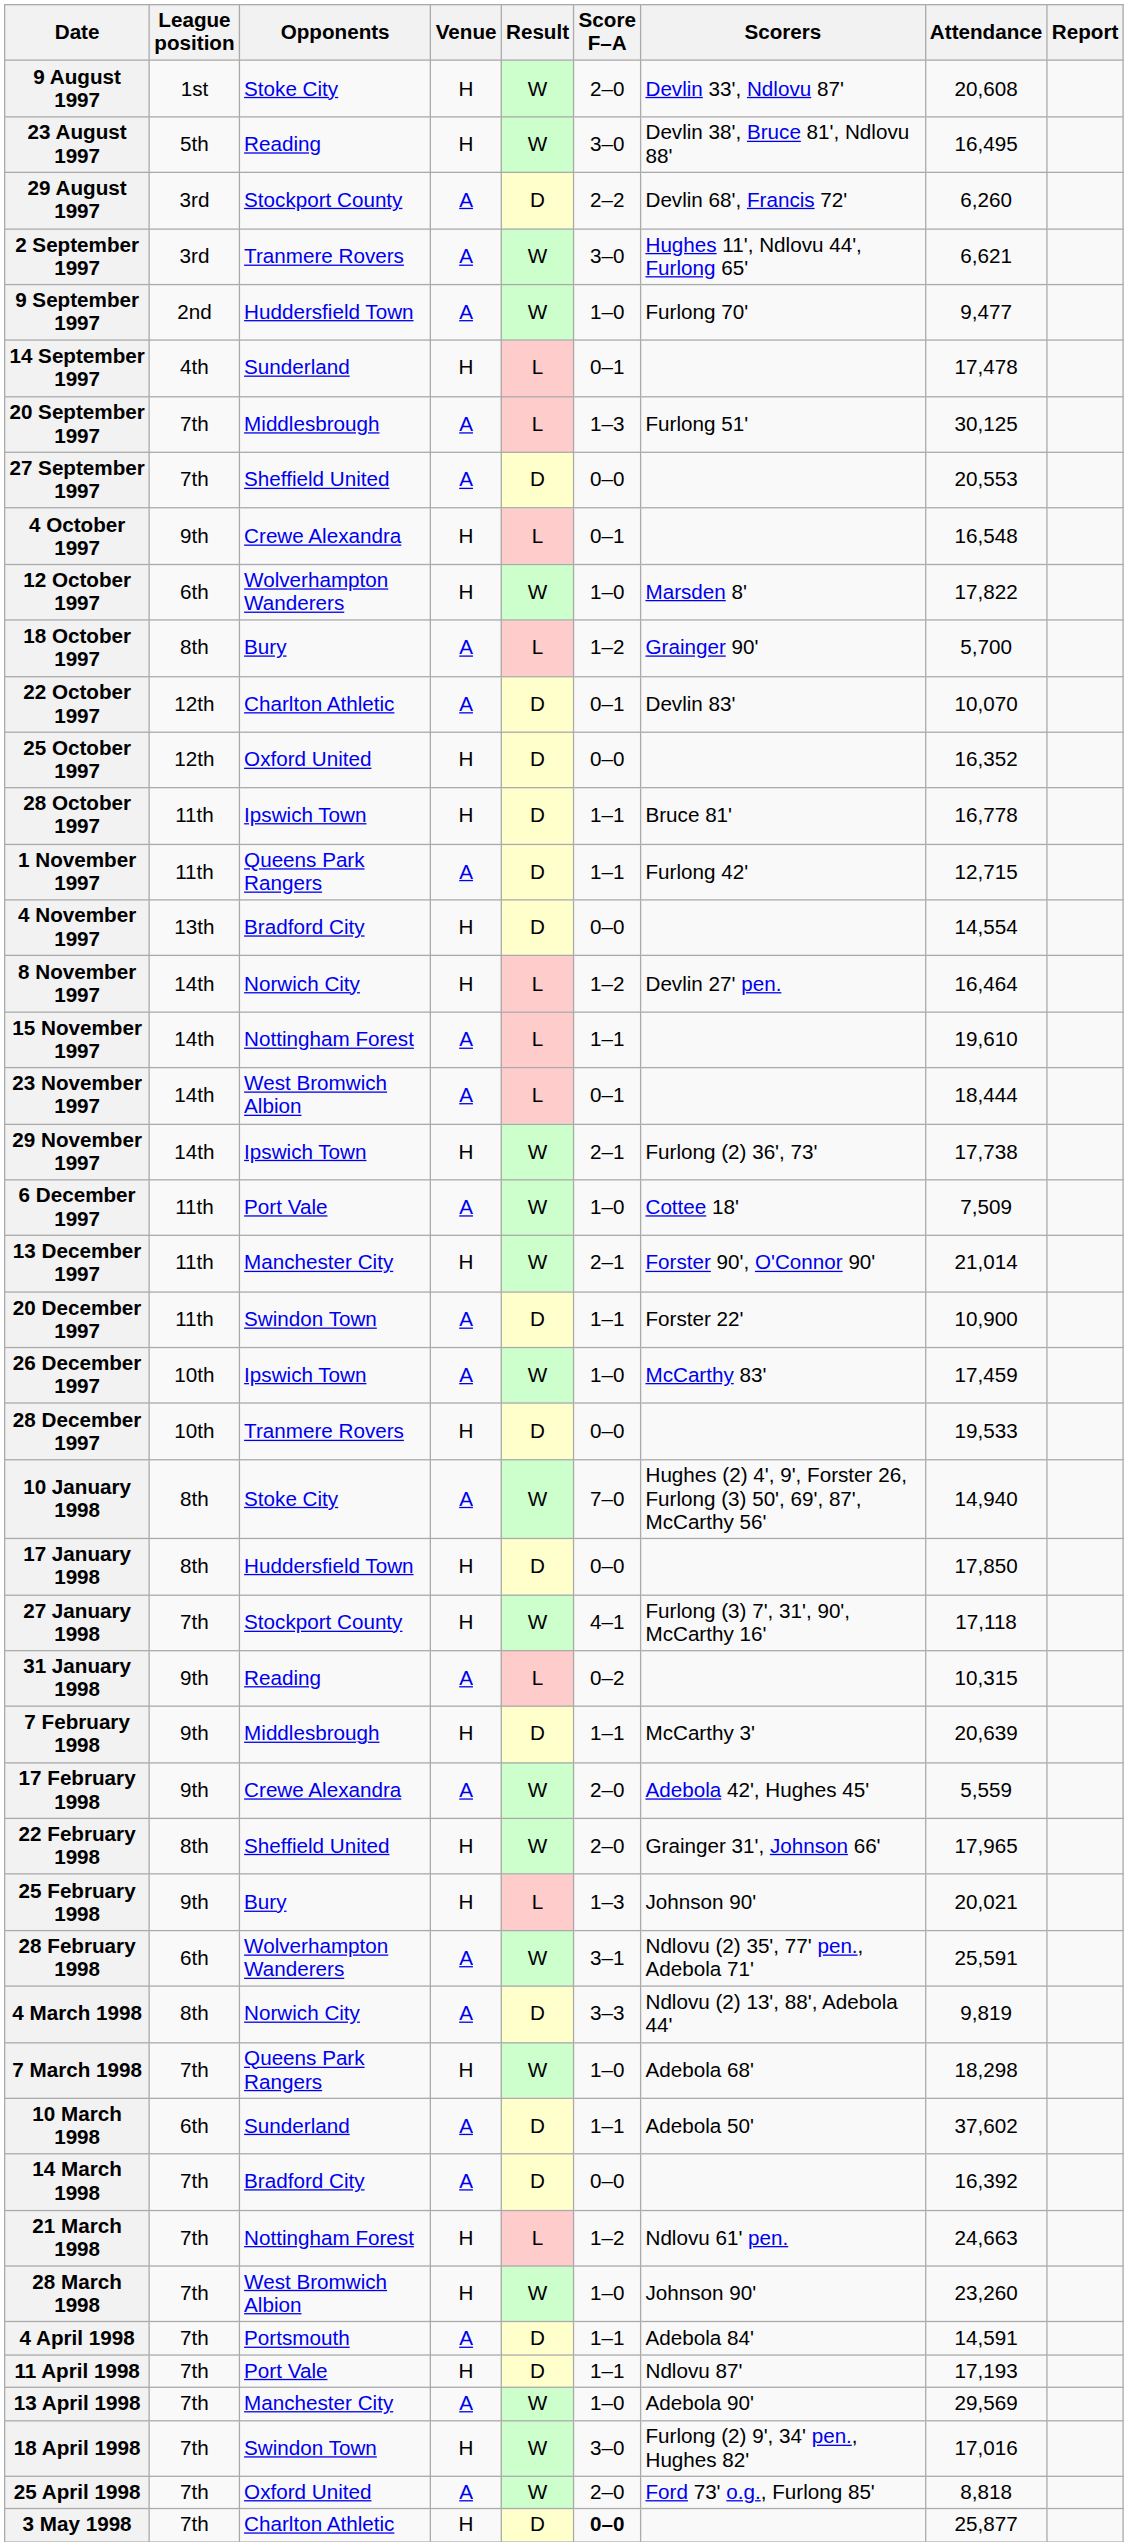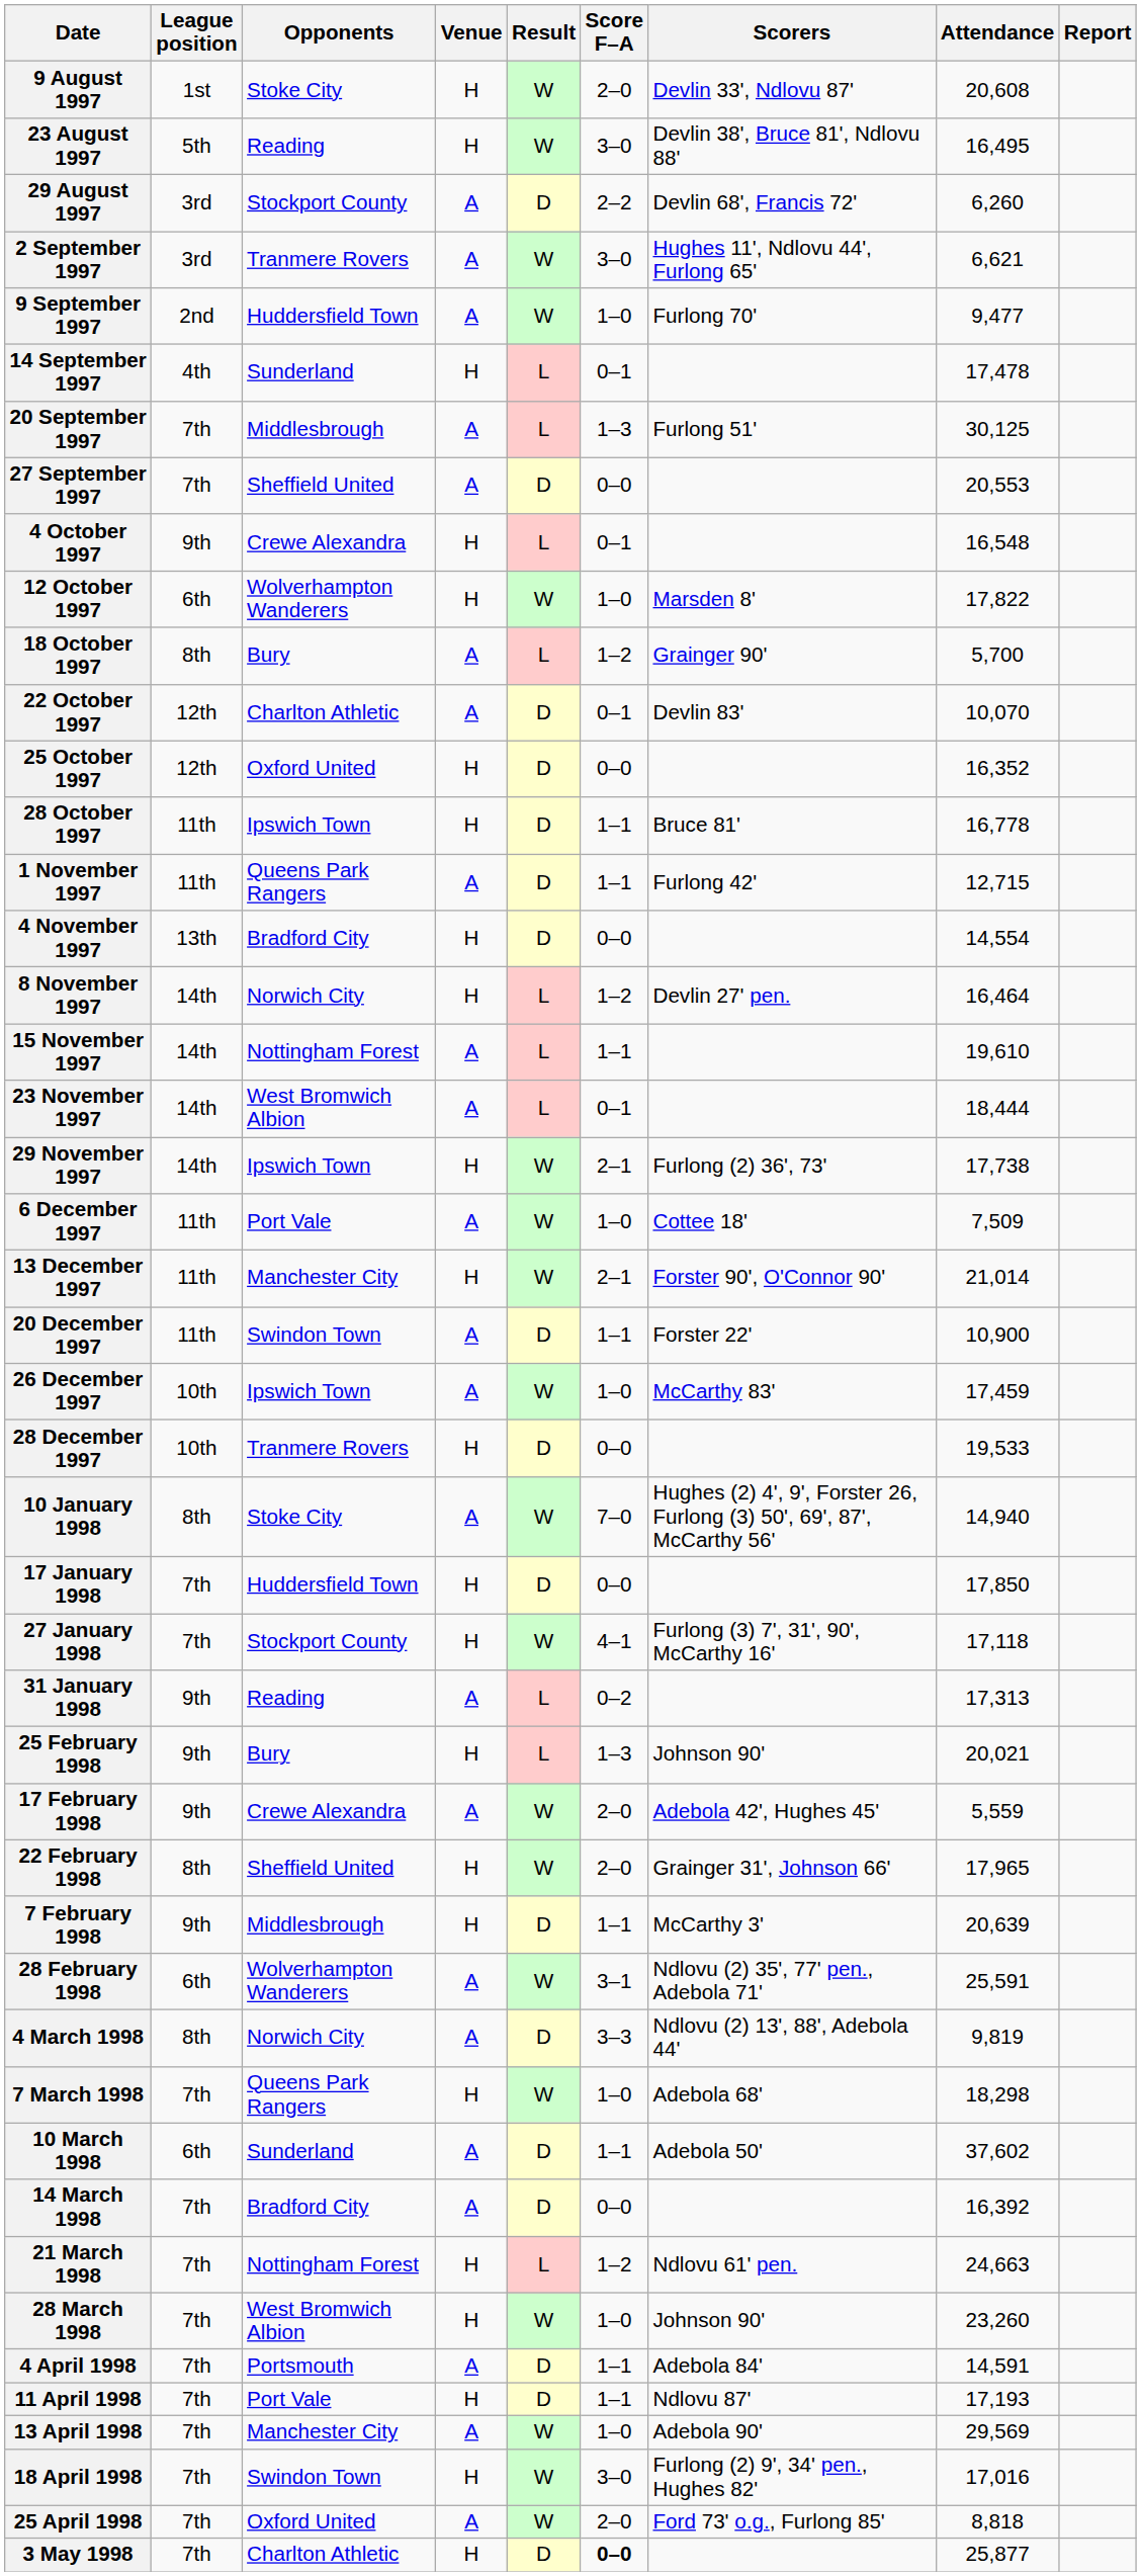 <table class="wikitable plainrowheaders" style="text-align:center">
 <tr>
 <th scope="col">Date</th>
 <th scope="col">League<br>position</th>
 <th scope="col">Opponents</th>
 <th scope="col">Venue</th>
 <th scope="col">Result</th>
 <th scope="col">Score<br>F–A</th>
 <th scope="col">Scorers</th>
 <th scope="col">Attendance</th>
 <th scope="col">Report</th>
 </tr>
 <tr>
 <th scope="row">9 August 1997</th>
 <td>1st</td>
 <td align="left"><a href='#'>Stoke City</a></td>
 <td>H</td>
 <td style="background:#cfc">W</td>
 <td>2–0</td>
 <td align="left"><a href='#'>Devlin</a> 33', <a href='#'>Ndlovu</a> 87'</td>
 <td>20,608</td>
 <td></td>
 </tr>
 <tr>
 <th scope="row">23 August 1997</th>
 <td>5th</td>
 <td align="left"><a href='#'>Reading</a></td>
 <td>H</td>
 <td style="background:#cfc">W</td>
 <td>3–0</td>
 <td align="left">Devlin 38', <a href='#'>Bruce</a> 81', Ndlovu 88'</td>
 <td>16,495</td>
 <td></td>
 </tr>
 <tr>
 <th scope="row">29 August 1997</th>
 <td>3rd</td>
 <td align="left"><a href='#'>Stockport County</a></td>
 <td><a href='#'>A</a></td>
 <td style="background:#ffc">D</td>
 <td>2–2</td>
 <td align="left">Devlin 68', <a href='#'>Francis</a> 72'</td>
 <td>6,260</td>
 <td></td>
 </tr>
 <tr>
 <th scope="row">2 September 1997</th>
 <td>3rd</td>
 <td align="left"><a href='#'>Tranmere Rovers</a></td>
 <td><a href='#'>A</a></td>
 <td style="background:#cfc">W</td>
 <td>3–0</td>
 <td align="left"><a href='#'>Hughes</a> 11', Ndlovu 44', <a href='#'>Furlong</a> 65'</td>
 <td>6,621</td>
 <td></td>
 </tr>
 <tr>
 <th scope="row">9 September 1997</th>
 <td>2nd</td>
 <td align="left"><a href='#'>Huddersfield Town</a></td>
 <td><a href='#'>A</a></td>
 <td style="background:#cfc">W</td>
 <td>1–0</td>
 <td align="left">Furlong 70'</td>
 <td>9,477</td>
 <td></td>
 </tr>
 <tr>
 <th scope="row">14 September 1997</th>
 <td>4th</td>
 <td align="left"><a href='#'>Sunderland</a></td>
 <td>H</td>
 <td style="background:#fcc">L</td>
 <td>0–1</td>
 <td></td>
 <td>17,478</td>
 <td></td>
 </tr>
 <tr>
 <th scope="row">20 September 1997</th>
 <td>7th</td>
 <td align="left"><a href='#'>Middlesbrough</a></td>
 <td><a href='#'>A</a></td>
 <td style="background:#fcc">L</td>
 <td>1–3</td>
 <td align="left">Furlong 51'</td>
 <td>30,125</td>
 <td></td>
 </tr>
 <tr>
 <th scope="row">27 September 1997</th>
 <td>7th</td>
 <td align="left"><a href='#'>Sheffield United</a></td>
 <td><a href='#'>A</a></td>
 <td style="background:#ffc">D</td>
 <td>0–0</td>
 <td></td>
 <td>20,553</td>
 <td></td>
 </tr>
 <tr>
 <th scope="row">4 October 1997</th>
 <td>9th</td>
 <td align="left"><a href='#'>Crewe Alexandra</a></td>
 <td>H</td>
 <td style="background:#fcc">L</td>
 <td>0–1</td>
 <td></td>
 <td>16,548</td>
 <td></td>
 </tr>
 <tr>
 <th scope="row">12 October 1997</th>
 <td>6th</td>
 <td align="left"><a href='#'>Wolverhampton Wanderers</a></td>
 <td>H</td>
 <td style="background:#cfc">W</td>
 <td>1–0</td>
 <td align="left"><a href='#'>Marsden</a> 8'</td>
 <td>17,822</td>
 <td></td>
 </tr>
 <tr>
 <th scope="row">18 October 1997</th>
 <td>8th</td>
 <td align="left"><a href='#'>Bury</a></td>
 <td><a href='#'>A</a></td>
 <td style="background:#fcc">L</td>
 <td>1–2</td>
 <td align="left"><a href='#'>Grainger</a> 90'</td>
 <td>5,700</td>
 <td></td>
 </tr>
 <tr>
 <th scope="row">22 October 1997</th>
 <td>12th</td>
 <td align="left"><a href='#'>Charlton Athletic</a></td>
 <td><a href='#'>A</a></td>
 <td style="background:#ffc">D</td>
 <td>0–1</td>
 <td align="left">Devlin 83'</td>
 <td>10,070</td>
 <td></td>
 </tr>
 <tr>
 <th scope="row">25 October 1997</th>
 <td>12th</td>
 <td align="left"><a href='#'>Oxford United</a></td>
 <td>H</td>
 <td style="background:#ffc">D</td>
 <td>0–0</td>
 <td></td>
 <td>16,352</td>
 <td></td>
 </tr>
 <tr>
 <th scope="row">28 October 1997</th>
 <td>11th</td>
 <td align="left"><a href='#'>Ipswich Town</a></td>
 <td>H</td>
 <td style="background:#ffc">D</td>
 <td>1–1</td>
 <td align="left">Bruce 81'</td>
 <td>16,778</td>
 <td></td>
 </tr>
 <tr>
 <th scope="row">1 November 1997</th>
 <td>11th</td>
 <td align="left"><a href='#'>Queens Park Rangers</a></td>
 <td><a href='#'>A</a></td>
 <td style="background:#ffc">D</td>
 <td>1–1</td>
 <td align="left">Furlong 42'</td>
 <td>12,715</td>
 <td></td>
 </tr>
 <tr>
 <th scope="row">4 November 1997</th>
 <td>13th</td>
 <td align="left"><a href='#'>Bradford City</a></td>
 <td>H</td>
 <td style="background:#ffc">D</td>
 <td>0–0</td>
 <td></td>
 <td>14,554</td>
 <td></td>
 </tr>
 <tr>
 <th scope="row">8 November 1997</th>
 <td>14th</td>
 <td align="left"><a href='#'>Norwich City</a></td>
 <td>H</td>
 <td style="background:#fcc">L</td>
 <td>1–2</td>
 <td align="left">Devlin 27' <a href='#'>pen.</a></td>
 <td>16,464</td>
 <td></td>
 </tr>
 <tr>
 <th scope="row">15 November 1997</th>
 <td>14th</td>
 <td align="left"><a href='#'>Nottingham Forest</a></td>
 <td><a href='#'>A</a></td>
 <td style="background:#fcc">L</td>
 <td>1–1</td>
 <td></td>
 <td>19,610</td>
 <td></td>
 </tr>
 <tr>
 <th scope="row">23 November 1997</th>
 <td>14th</td>
 <td align="left"><a href='#'>West Bromwich Albion</a></td>
 <td><a href='#'>A</a></td>
 <td style="background:#fcc">L</td>
 <td>0–1</td>
 <td></td>
 <td>18,444</td>
 <td></td>
 </tr>
 <tr>
 <th scope="row">29 November 1997</th>
 <td>14th</td>
 <td align="left"><a href='#'>Ipswich Town</a></td>
 <td>H</td>
 <td style="background:#cfc">W</td>
 <td>2–1</td>
 <td align="left">Furlong (2) 36', 73'</td>
 <td>17,738</td>
 <td></td>
 </tr>
 <tr>
 <th scope="row">6 December 1997</th>
 <td>11th</td>
 <td align="left"><a href='#'>Port Vale</a></td>
 <td><a href='#'>A</a></td>
 <td style="background:#cfc">W</td>
 <td>1–0</td>
 <td align="left"><a href='#'>Cottee</a> 18'</td>
 <td>7,509</td>
 <td></td>
 </tr>
 <tr>
 <th scope="row">13 December 1997</th>
 <td>11th</td>
 <td align="left"><a href='#'>Manchester City</a></td>
 <td>H</td>
 <td style="background:#cfc">W</td>
 <td>2–1</td>
 <td align="left"><a href='#'>Forster</a> 90', <a href='#'>O'Connor</a> 90'</td>
 <td>21,014</td>
 <td></td>
 </tr>
 <tr>
 <th scope="row">20 December 1997</th>
 <td>11th</td>
 <td align="left"><a href='#'>Swindon Town</a></td>
 <td><a href='#'>A</a></td>
 <td style="background:#ffc">D</td>
 <td>1–1</td>
 <td align="left">Forster 22'</td>
 <td>10,900</td>
 <td></td>
 </tr>
 <tr>
 <th scope="row">26 December 1997</th>
 <td>10th</td>
 <td align="left"><a href='#'>Ipswich Town</a></td>
 <td><a href='#'>A</a></td>
 <td style="background:#cfc">W</td>
 <td>1–0</td>
 <td align="left"><a href='#'>McCarthy</a> 83'</td>
 <td>17,459</td>
 <td></td>
 </tr>
 <tr>
 <th scope="row">28 December 1997</th>
 <td>10th</td>
 <td align="left"><a href='#'>Tranmere Rovers</a></td>
 <td>H</td>
 <td style="background:#ffc">D</td>
 <td>0–0</td>
 <td></td>
 <td>19,533</td>
 <td></td>
 </tr>
 <tr>
 <th scope="row">10 January 1998</th>
 <td>8th</td>
 <td align="left"><a href='#'>Stoke City</a></td>
 <td><a href='#'>A</a></td>
 <td style="background:#cfc">W</td>
 <td>7–0</td>
 <td align="left">Hughes (2) 4', 9', Forster 26, Furlong (3) 50', 69', 87', McCarthy 56'</td>
 <td>14,940</td>
 <td></td>
 </tr>
 <tr>
 <th scope="row">17 January 1998</th>
-<td>8th</td>
+<td>7th</td>
 <td align="left"><a href='#'>Huddersfield Town</a></td>
 <td>H</td>
 <td style="background:#ffc">D</td>
 <td>0–0</td>
 <td></td>
 <td>17,850</td>
 <td></td>
 </tr>
 <tr>
 <th scope="row">27 January 1998</th>
 <td>7th</td>
 <td align="left"><a href='#'>Stockport County</a></td>
 <td>H</td>
 <td style="background:#cfc">W</td>
 <td>4–1</td>
 <td align="left">Furlong (3) 7', 31', 90', McCarthy 16'</td>
 <td>17,118</td>
 <td></td>
 </tr>
 <tr>
 <th scope="row">31 January 1998</th>
 <td>9th</td>
 <td align="left"><a href='#'>Reading</a></td>
 <td><a href='#'>A</a></td>
 <td style="background:#fcc">L</td>
 <td>0–2</td>
 <td></td>
-<td>10,315</td>
+<td>17,313</td>
 <td></td>
 </tr>
 <tr>
-<th scope="row">7 February 1998</th>
+<th scope="row">25 February 1998</th>
 <td>9th</td>
-<td align="left"><a href='#'>Middlesbrough</a></td>
+<td align="left"><a href='#'>Bury</a></td>
 <td>H</td>
-<td style="background:#ffc">D</td>
-<td>1–1</td>
-<td align="left">McCarthy 3'</td>
-<td>20,639</td>
+<td style="background:#fcc">L</td>
+<td>1–3</td>
+<td align="left">Johnson 90'</td>
+<td>20,021</td>
 <td></td>
 </tr>
 <tr>
 <th scope="row">17 February 1998</th>
 <td>9th</td>
 <td align="left"><a href='#'>Crewe Alexandra</a></td>
 <td><a href='#'>A</a></td>
 <td style="background:#cfc">W</td>
 <td>2–0</td>
 <td align="left"><a href='#'>Adebola</a> 42', Hughes 45'</td>
 <td>5,559</td>
 <td></td>
 </tr>
 <tr>
 <th scope="row">22 February 1998</th>
 <td>8th</td>
 <td align="left"><a href='#'>Sheffield United</a></td>
 <td>H</td>
 <td style="background:#cfc">W</td>
 <td>2–0</td>
 <td align="left">Grainger 31', <a href='#'>Johnson</a> 66'</td>
 <td>17,965</td>
 <td></td>
 </tr>
 <tr>
-<th scope="row">25 February 1998</th>
+<th scope="row">7 February 1998</th>
 <td>9th</td>
-<td align="left"><a href='#'>Bury</a></td>
+<td align="left"><a href='#'>Middlesbrough</a></td>
 <td>H</td>
-<td style="background:#fcc">L</td>
-<td>1–3</td>
-<td align="left">Johnson 90'</td>
-<td>20,021</td>
+<td style="background:#ffc">D</td>
+<td>1–1</td>
+<td align="left">McCarthy 3'</td>
+<td>20,639</td>
 <td></td>
 </tr>
 <tr>
 <th scope="row">28 February 1998</th>
 <td>6th</td>
 <td align="left"><a href='#'>Wolverhampton Wanderers</a></td>
 <td><a href='#'>A</a></td>
 <td style="background:#cfc">W</td>
 <td>3–1</td>
 <td align="left">Ndlovu (2) 35', 77' <a href='#'>pen.</a>, Adebola 71'</td>
 <td>25,591</td>
 <td></td>
 </tr>
 <tr>
 <th scope="row">4 March 1998</th>
 <td>8th</td>
 <td align="left"><a href='#'>Norwich City</a></td>
 <td><a href='#'>A</a></td>
 <td style="background:#ffc">D</td>
 <td>3–3</td>
 <td align="left">Ndlovu (2) 13', 88', Adebola 44'</td>
 <td>9,819</td>
 <td></td>
 </tr>
 <tr>
 <th scope="row">7 March 1998</th>
 <td>7th</td>
 <td align="left"><a href='#'>Queens Park Rangers</a></td>
 <td>H</td>
 <td style="background:#cfc">W</td>
 <td>1–0</td>
 <td align="left">Adebola 68'</td>
 <td>18,298</td>
 <td></td>
 </tr>
 <tr>
 <th scope="row">10 March 1998</th>
 <td>6th</td>
 <td align="left"><a href='#'>Sunderland</a></td>
 <td><a href='#'>A</a></td>
 <td style="background:#ffc">D</td>
 <td>1–1</td>
 <td align="left">Adebola 50'</td>
 <td>37,602</td>
 <td></td>
 </tr>
 <tr>
 <th scope="row">14 March 1998</th>
 <td>7th</td>
 <td align="left"><a href='#'>Bradford City</a></td>
 <td><a href='#'>A</a></td>
 <td style="background:#ffc">D</td>
 <td>0–0</td>
 <td></td>
 <td>16,392</td>
 <td></td>
 </tr>
 <tr>
 <th scope="row">21 March 1998</th>
 <td>7th</td>
 <td align="left"><a href='#'>Nottingham Forest</a></td>
 <td>H</td>
 <td style="background:#fcc">L</td>
 <td>1–2</td>
 <td align="left">Ndlovu 61' <a href='#'>pen.</a></td>
 <td>24,663</td>
 <td></td>
 </tr>
 <tr>
 <th scope="row">28 March 1998</th>
 <td>7th</td>
 <td align="left"><a href='#'>West Bromwich Albion</a></td>
 <td>H</td>
 <td style="background:#cfc">W</td>
 <td>1–0</td>
 <td align="left">Johnson 90'</td>
 <td>23,260</td>
 <td></td>
 </tr>
 <tr>
 <th scope="row">4 April 1998</th>
 <td>7th</td>
 <td align="left"><a href='#'>Portsmouth</a></td>
 <td><a href='#'>A</a></td>
 <td style="background:#ffc">D</td>
 <td>1–1</td>
 <td align="left">Adebola 84'</td>
 <td>14,591</td>
 <td></td>
 </tr>
 <tr>
 <th scope="row">11 April 1998</th>
 <td>7th</td>
 <td align="left"><a href='#'>Port Vale</a></td>
 <td>H</td>
 <td style="background:#ffc">D</td>
 <td>1–1</td>
 <td align="left">Ndlovu 87'</td>
 <td>17,193</td>
 <td></td>
 </tr>
 <tr>
 <th scope="row">13 April 1998</th>
 <td>7th</td>
 <td align="left"><a href='#'>Manchester City</a></td>
 <td><a href='#'>A</a></td>
 <td style="background:#cfc">W</td>
 <td>1–0</td>
 <td align="left">Adebola 90'</td>
 <td>29,569</td>
 <td></td>
 </tr>
 <tr>
 <th scope="row">18 April 1998</th>
 <td>7th</td>
 <td align="left"><a href='#'>Swindon Town</a></td>
 <td>H</td>
 <td style="background:#cfc">W</td>
 <td>3–0</td>
 <td align="left">Furlong (2) 9', 34' <a href='#'>pen.</a>, Hughes 82'</td>
 <td>17,016</td>
 <td></td>
 </tr>
 <tr>
 <th scope="row">25 April 1998</th>
 <td>7th</td>
 <td align="left"><a href='#'>Oxford United</a></td>
 <td><a href='#'>A</a></td>
 <td style="background:#cfc">W</td>
 <td>2–0</td>
 <td align="left"><a href='#'>Ford</a> 73' <a href='#'>o.g.</a>, Furlong 85'</td>
 <td>8,818</td>
 <td></td>
 </tr>
 <tr>
 <th scope="row">3 May 1998</th>
 <td>7th</td>
 <td align="left"><a href='#'>Charlton Athletic</a></td>
 <td>H</td>
 <td style="background:#ffc">D</td>
 <td><strong>0–0</strong></td>
 <td></td>
 <td>25,877</td>
 <td></td>
 </tr>
 </table>
